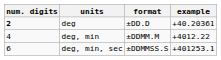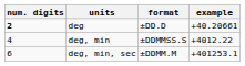 <table class="wikitable">
 <tr ---->
 <th>num. digits</th>
 <th>units</th>
 <th>format</th>
 <th>example</th>
 </tr>
 <tr ---->
 <td><strong>2</strong></td>
 <td>deg</td>
 <td>±DD.D</td>
-<td>+40.20361</td>
+<td>+40.20661</td>
 </tr>
 <tr ---->
 <td>4</td>
 <td>deg, min</td>
-<td>±DDMM.M</td>
+<td>±DDMMSS.S</td>
 <td>+4012.22</td>
 </tr>
 <tr ---->
 <td>6</td>
 <td>deg, min, sec</td>
-<td>±DDMMSS.S</td>
+<td>±DDMM.M</td>
 <td>+401253.1</td>
 </tr>
 </table>
